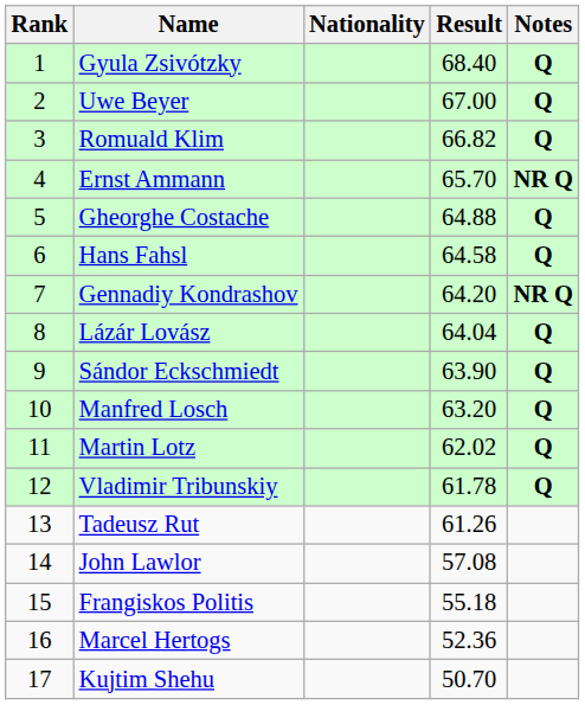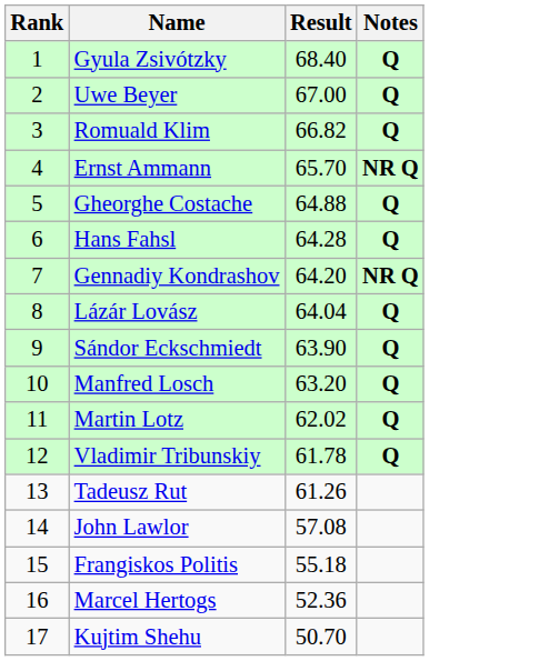 <table class="wikitable sortable" style="text-align:center">
 <tr>
 <th>Rank</th>
 <th>Name</th>
-<th>Nationality</th>
 <th>Result</th>
 <th>Notes</th>
 </tr>
 <tr bgcolor=ccffcc>
 <td>1</td>
 <td align=left><a href='#'>Gyula Zsivótzky</a></td>
-<td align=left></td>
 <td>68.40</td>
 <td><strong>Q</strong></td>
 </tr>
 <tr bgcolor=ccffcc>
 <td>2</td>
 <td align=left><a href='#'>Uwe Beyer</a></td>
-<td align=left></td>
 <td>67.00</td>
 <td><strong>Q</strong></td>
 </tr>
 <tr bgcolor=ccffcc>
 <td>3</td>
 <td align=left><a href='#'>Romuald Klim</a></td>
-<td align=left></td>
 <td>66.82</td>
 <td><strong>Q</strong></td>
 </tr>
 <tr bgcolor=ccffcc>
 <td>4</td>
 <td align=left><a href='#'>Ernst Ammann</a></td>
-<td align=left></td>
 <td>65.70</td>
 <td><strong>NR Q</strong></td>
 </tr>
 <tr bgcolor=ccffcc>
 <td>5</td>
 <td align=left><a href='#'>Gheorghe Costache</a></td>
-<td align=left></td>
 <td>64.88</td>
 <td><strong>Q</strong></td>
 </tr>
 <tr bgcolor=ccffcc>
 <td>6</td>
 <td align=left><a href='#'>Hans Fahsl</a></td>
-<td align=left></td>
-<td>64.58</td>
+<td>64.28</td>
 <td><strong>Q</strong></td>
 </tr>
 <tr bgcolor=ccffcc>
 <td>7</td>
 <td align=left><a href='#'>Gennadiy Kondrashov</a></td>
-<td align=left></td>
 <td>64.20</td>
 <td><strong>NR Q</strong></td>
 </tr>
 <tr bgcolor=ccffcc>
 <td>8</td>
 <td align=left><a href='#'>Lázár Lovász</a></td>
-<td align=left></td>
 <td>64.04</td>
 <td><strong>Q</strong></td>
 </tr>
 <tr bgcolor=ccffcc>
 <td>9</td>
 <td align=left><a href='#'>Sándor Eckschmiedt</a></td>
-<td align=left></td>
 <td>63.90</td>
 <td><strong>Q</strong></td>
 </tr>
 <tr bgcolor=ccffcc>
 <td>10</td>
 <td align=left><a href='#'>Manfred Losch</a></td>
-<td align=left></td>
 <td>63.20</td>
 <td><strong>Q</strong></td>
 </tr>
 <tr bgcolor=ccffcc>
 <td>11</td>
 <td align=left><a href='#'>Martin Lotz</a></td>
-<td align=left></td>
 <td>62.02</td>
 <td><strong>Q</strong></td>
 </tr>
 <tr bgcolor=ccffcc>
 <td>12</td>
 <td align=left><a href='#'>Vladimir Tribunskiy</a></td>
-<td align=left></td>
 <td>61.78</td>
 <td><strong>Q</strong></td>
 </tr>
 <tr>
 <td>13</td>
 <td align=left><a href='#'>Tadeusz Rut</a></td>
-<td align=left></td>
 <td>61.26</td>
 <td></td>
 </tr>
 <tr>
 <td>14</td>
 <td align=left><a href='#'>John Lawlor</a></td>
-<td align=left></td>
 <td>57.08</td>
 <td></td>
 </tr>
 <tr>
 <td>15</td>
 <td align=left><a href='#'>Frangiskos Politis</a></td>
-<td align=left></td>
 <td>55.18</td>
 <td></td>
 </tr>
 <tr>
 <td>16</td>
 <td align=left><a href='#'>Marcel Hertogs</a></td>
-<td align=left></td>
 <td>52.36</td>
 <td></td>
 </tr>
 <tr>
 <td>17</td>
 <td align=left><a href='#'>Kujtim Shehu</a></td>
-<td align=left></td>
 <td>50.70</td>
 <td></td>
 </tr>
 </table>
